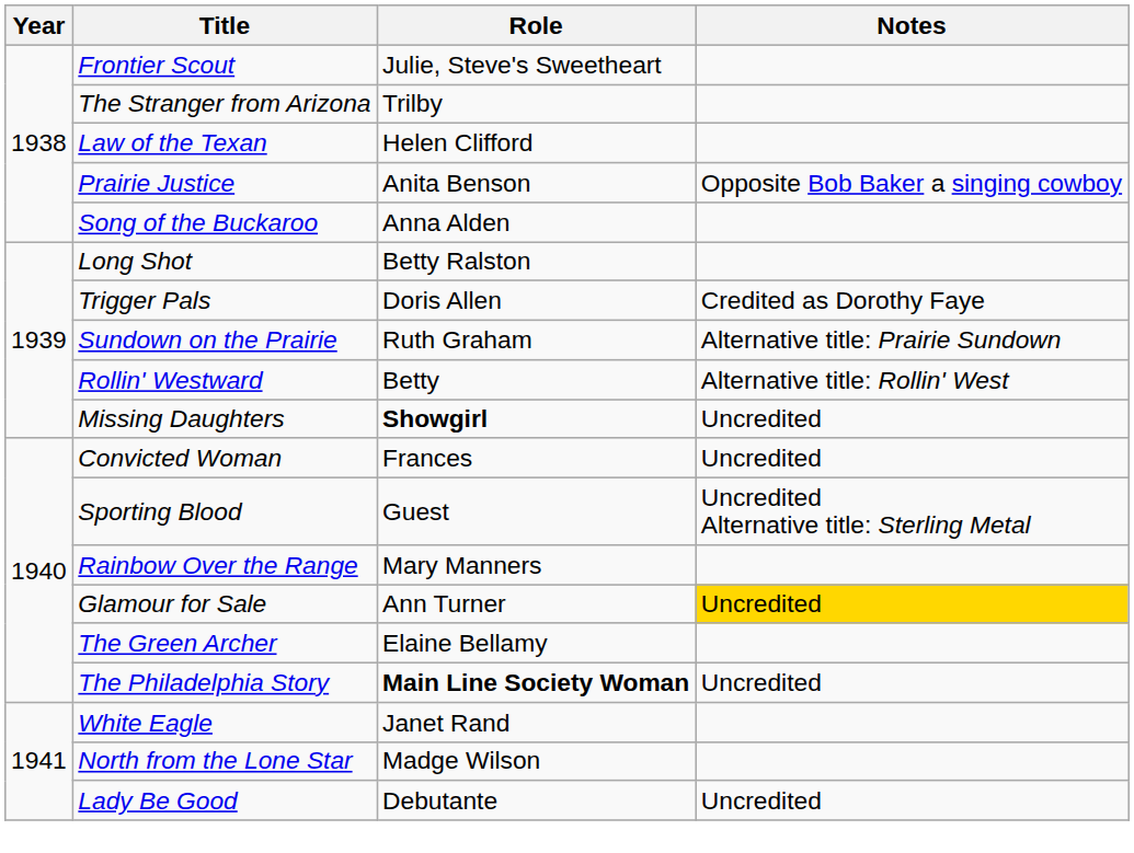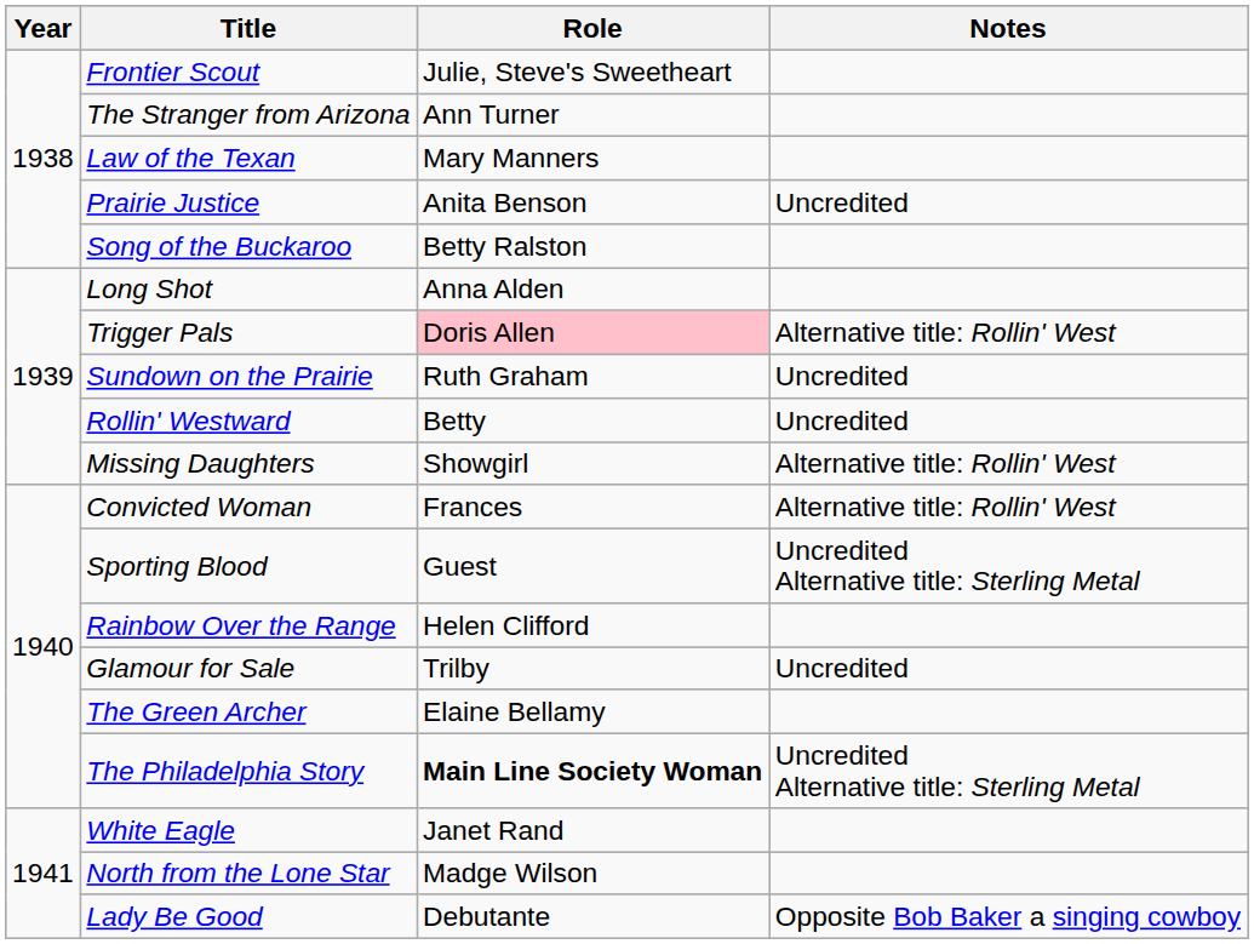 <table class="wikitable" style="font-size: 90%;">
 <tr>
 <th>Year</th>
 <th>Title</th>
 <th>Role</th>
 <th>Notes</th>
 </tr>
 <tr>
 <td rowspan=5>1938</td>
 <td><em><a href='#'>Frontier Scout</a></em></td>
 <td>Julie, Steve's Sweetheart</td>
 <td></td>
 </tr>
 <tr>
 <td><em>The Stranger from Arizona</em></td>
-<td>Trilby</td>
+<td>Ann Turner</td>
 <td></td>
 </tr>
 <tr>
 <td><em><a href='#'>Law of the Texan</a></em></td>
-<td>Helen Clifford</td>
+<td>Mary Manners</td>
 <td></td>
 </tr>
 <tr>
 <td><em><a href='#'>Prairie Justice</a></em></td>
 <td>Anita Benson</td>
-<td>Opposite <a href='#'>Bob Baker</a> a <a href='#'>singing cowboy</a></td>
+<td>Uncredited</td>
 </tr>
 <tr>
 <td><em><a href='#'>Song of the Buckaroo</a></em></td>
-<td>Anna Alden</td>
+<td>Betty Ralston</td>
 <td></td>
 </tr>
 <tr>
 <td rowspan=5>1939</td>
 <td><em>Long Shot</em></td>
-<td>Betty Ralston</td>
+<td>Anna Alden</td>
 <td></td>
 </tr>
 <tr>
 <td><em>Trigger Pals</em></td>
-<td>Doris Allen</td>
-<td>Credited as Dorothy Faye</td>
+<td style="background: pink;">Doris Allen</td>
+<td>Alternative title: <em>Rollin' West</em></td>
 </tr>
 <tr>
 <td><em><a href='#'>Sundown on the Prairie</a></em></td>
 <td>Ruth Graham</td>
-<td>Alternative title: <em>Prairie Sundown</em></td>
+<td>Uncredited</td>
 </tr>
 <tr>
 <td><em><a href='#'>Rollin' Westward</a></em></td>
 <td>Betty</td>
-<td>Alternative title: <em>Rollin' West</em></td>
+<td>Uncredited</td>
 </tr>
 <tr>
 <td><em>Missing Daughters</em></td>
-<td><strong>Showgirl</strong></td>
-<td>Uncredited</td>
+<td>Showgirl</td>
+<td>Alternative title: <em>Rollin' West</em></td>
 </tr>
 <tr>
 <td rowspan=6>1940</td>
 <td><em>Convicted Woman</em></td>
 <td>Frances</td>
-<td>Uncredited</td>
+<td>Alternative title: <em>Rollin' West</em></td>
 </tr>
 <tr>
 <td><em>Sporting Blood</em></td>
 <td>Guest</td>
 <td>Uncredited<br>Alternative title: <em>Sterling Metal</em></td>
 </tr>
 <tr>
 <td><em><a href='#'>Rainbow Over the Range</a></em></td>
-<td>Mary Manners</td>
+<td>Helen Clifford</td>
 <td></td>
 </tr>
 <tr>
 <td><em>Glamour for Sale</em></td>
-<td>Ann Turner</td>
-<td style="background: gold;">Uncredited</td>
+<td>Trilby</td>
+<td>Uncredited</td>
 </tr>
 <tr>
 <td><em><a href='#'>The Green Archer</a></em></td>
 <td>Elaine Bellamy</td>
 <td></td>
 </tr>
 <tr>
 <td><em><a href='#'>The Philadelphia Story</a></em></td>
 <td><strong>Main Line Society Woman</strong></td>
-<td>Uncredited</td>
+<td>Uncredited<br>Alternative title: <em>Sterling Metal</em></td>
 </tr>
 <tr>
 <td rowspan=3>1941</td>
 <td><em><a href='#'>White Eagle</a></em></td>
 <td>Janet Rand</td>
 <td></td>
 </tr>
 <tr>
 <td><em><a href='#'>North from the Lone Star</a></em></td>
 <td>Madge Wilson</td>
 <td></td>
 </tr>
 <tr>
 <td><em><a href='#'>Lady Be Good</a></em></td>
 <td>Debutante</td>
-<td>Uncredited</td>
+<td>Opposite <a href='#'>Bob Baker</a> a <a href='#'>singing cowboy</a></td>
 </tr>
 </table>
